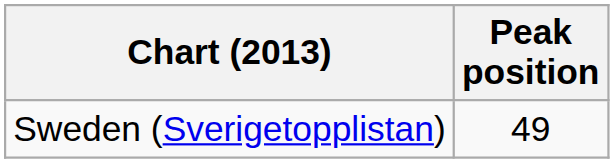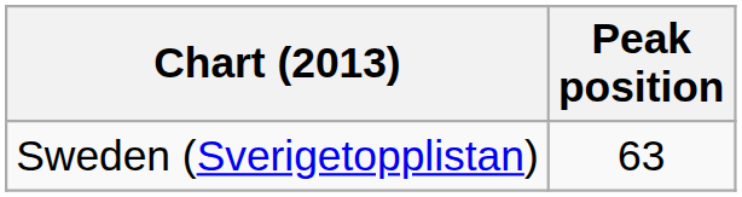 <table class="wikitable">
 <tr>
 <th>Chart (2013)</th>
 <th>Peak<br>position</th>
 </tr>
 <tr>
 <td>Sweden (<a href='#'>Sverigetopplistan</a>)</td>
-<td align="center">49</td>
+<td align="center">63</td>
 </tr>
 </table>
